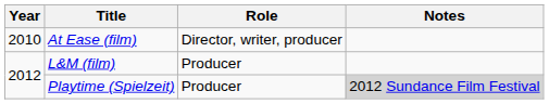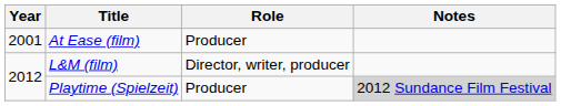 <table class="wikitable sortable">
 <tr>
 <th>Year</th>
 <th>Title</th>
 <th>Role</th>
 <th class="unsortable">Notes</th>
 </tr>
 <tr>
-<td>2010</td>
+<td>2001</td>
 <td><em><a href='#'>At Ease (film)</a></em></td>
-<td>Director, writer, producer</td>
+<td>Producer</td>
 <td></td>
 </tr>
 <tr>
 <td rowspan="2">2012</td>
 <td><em><a href='#'>L&M (film)</a></em></td>
-<td>Producer</td>
+<td>Director, writer, producer</td>
 <td></td>
 </tr>
 <tr>
 <td><em><a href='#'>Playtime (Spielzeit)</a></em></td>
 <td>Producer</td>
 <td style="background: lightgrey;">2012 <a href='#'>Sundance Film Festival</a></td>
 </tr>
 </table>
